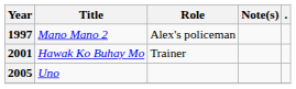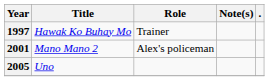 <table class="wikitable plainrowheaders sortable">
 <tr>
 <th scope="col">Year</th>
 <th scope="col">Title</th>
 <th scope="col" class="unsortable">Role</th>
 <th scope="col" class="unsortable">Note(s)</th>
 <th scope="col" class="unsortable">.</th>
 </tr>
 <tr>
 <th scope="row">1997</th>
-<td><em><a href='#'>Mano Mano 2</a></em></td>
-<td>Alex's policeman</td>
+<td><em><a href='#'>Hawak Ko Buhay Mo</a></em></td>
+<td>Trainer</td>
 <td></td>
 <td style="text-align:center;"></td>
 </tr>
 <tr>
 <th scope="row">2001</th>
-<td><em><a href='#'>Hawak Ko Buhay Mo</a></em></td>
-<td>Trainer</td>
+<td><em><a href='#'>Mano Mano 2</a></em></td>
+<td>Alex's policeman</td>
 <td></td>
 <td style="text-align:center;"></td>
 </tr>
 <tr>
 <th scope="row">2005</th>
 <td><em><a href='#'>Uno</a></em></td>
 <td></td>
 <td></td>
 <td style="text-align:center;"></td>
 </tr>
 <tr>
 </tr>
 </table>
